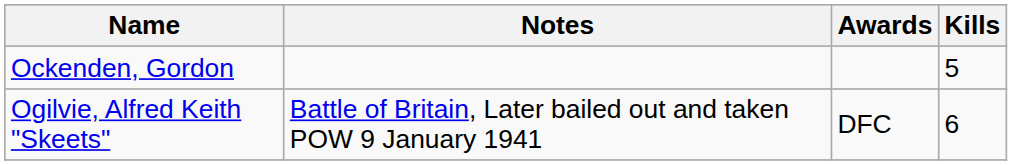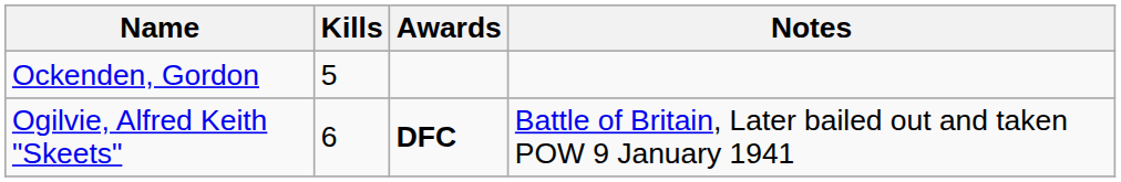 <table class=wikitable>
 <tr>
 <th>Name</th>
+<th>Kills</th>
+<th>Awards</th>
 <th>Notes</th>
-<th>Awards</th>
-<th>Kills</th>
 </tr>
 <tr>
 <td><a href='#'>Ockenden, Gordon</a></td>
+<td>5</td>
 <td></td>
 <td></td>
-<td>5</td>
 </tr>
 <tr>
 <td><a href='#'>Ogilvie, Alfred Keith "Skeets"</a></td>
+<td>6</td>
+<td><strong>DFC</strong></td>
 <td><a href='#'>Battle of Britain</a>, Later bailed out and taken POW 9 January 1941</td>
-<td>DFC</td>
-<td>6</td>
 </tr>
 </table>
